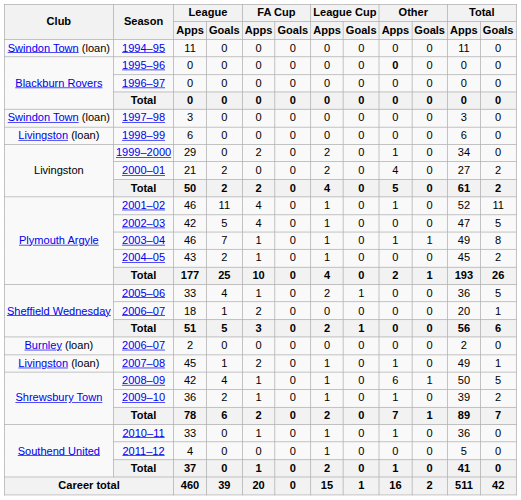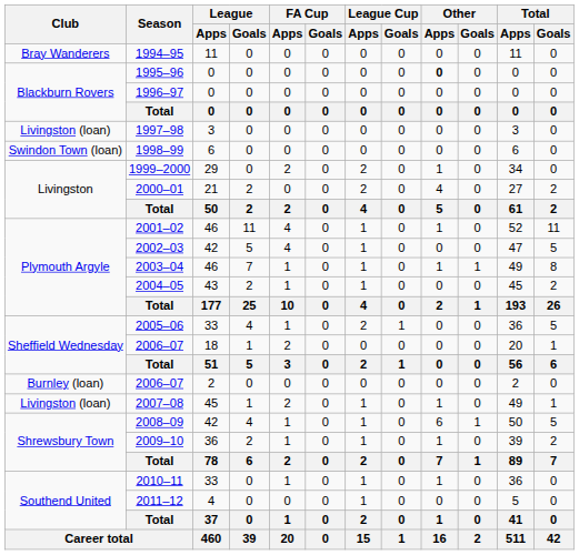 <table class="wikitable" style="text-align:center">
 <tr>
 <th rowspan="2">Club</th>
 <th rowspan="2">Season</th>
 <th colspan="2">League</th>
 <th colspan="2">FA Cup</th>
 <th colspan="2">League Cup</th>
 <th colspan="2">Other</th>
 <th colspan="2">Total</th>
 </tr>
 <tr>
 <th>Apps</th>
 <th>Goals</th>
 <th>Apps</th>
 <th>Goals</th>
 <th>Apps</th>
 <th>Goals</th>
 <th>Apps</th>
 <th>Goals</th>
 <th>Apps</th>
 <th>Goals</th>
 </tr>
 <tr>
-<td><a href='#'>Swindon Town</a> (loan)</td>
+<td><a href='#'>Bray Wanderers</a></td>
 <td><a href='#'>1994–95</a></td>
 <td>11</td>
 <td>0</td>
 <td>0</td>
 <td>0</td>
 <td>0</td>
 <td>0</td>
 <td>0</td>
 <td>0</td>
 <td>11</td>
 <td>0</td>
 </tr>
 <tr>
 <td rowspan="3"><a href='#'>Blackburn Rovers</a></td>
 <td><a href='#'>1995–96</a></td>
 <td>0</td>
 <td>0</td>
 <td>0</td>
 <td>0</td>
 <td>0</td>
 <td>0</td>
 <td><strong>0</strong></td>
 <td>0</td>
 <td>0</td>
 <td>0</td>
 </tr>
 <tr>
 <td><a href='#'>1996–97</a></td>
 <td>0</td>
 <td>0</td>
 <td>0</td>
 <td>0</td>
 <td>0</td>
 <td>0</td>
 <td>0</td>
 <td>0</td>
 <td>0</td>
 <td>0</td>
 </tr>
 <tr>
 <th>Total</th>
 <th>0</th>
 <th>0</th>
 <th>0</th>
 <th>0</th>
 <th>0</th>
 <th>0</th>
 <th>0</th>
 <th>0</th>
 <th>0</th>
 <th>0</th>
 </tr>
 <tr>
-<td><a href='#'>Swindon Town</a> (loan)</td>
+<td><a href='#'>Livingston</a> (loan)</td>
 <td><a href='#'>1997–98</a></td>
 <td>3</td>
 <td>0</td>
 <td>0</td>
 <td>0</td>
 <td>0</td>
 <td>0</td>
 <td>0</td>
 <td>0</td>
 <td>3</td>
 <td>0</td>
 </tr>
 <tr>
-<td><a href='#'>Livingston</a> (loan)</td>
+<td><a href='#'>Swindon Town</a> (loan)</td>
 <td><a href='#'>1998–99</a></td>
 <td>6</td>
 <td>0</td>
 <td>0</td>
 <td>0</td>
 <td>0</td>
 <td>0</td>
 <td>0</td>
 <td>0</td>
 <td>6</td>
 <td>0</td>
 </tr>
 <tr>
 <td rowspan="3">Livingston</td>
 <td><a href='#'>1999–2000</a></td>
 <td>29</td>
 <td>0</td>
 <td>2</td>
 <td>0</td>
 <td>2</td>
 <td>0</td>
 <td>1</td>
 <td>0</td>
 <td>34</td>
 <td>0</td>
 </tr>
 <tr>
 <td><a href='#'>2000–01</a></td>
 <td>21</td>
 <td>2</td>
 <td>0</td>
 <td>0</td>
 <td>2</td>
 <td>0</td>
 <td>4</td>
 <td>0</td>
 <td>27</td>
 <td>2</td>
 </tr>
 <tr>
 <th>Total</th>
 <th>50</th>
 <th>2</th>
 <th>2</th>
 <th>0</th>
 <th>4</th>
 <th>0</th>
 <th>5</th>
 <th>0</th>
 <th>61</th>
 <th>2</th>
 </tr>
 <tr>
 <td rowspan="5"><a href='#'>Plymouth Argyle</a></td>
 <td><a href='#'>2001–02</a></td>
 <td>46</td>
 <td>11</td>
 <td>4</td>
 <td>0</td>
 <td>1</td>
 <td>0</td>
 <td>1</td>
 <td>0</td>
 <td>52</td>
 <td>11</td>
 </tr>
 <tr>
 <td><a href='#'>2002–03</a></td>
 <td>42</td>
 <td>5</td>
 <td>4</td>
 <td>0</td>
 <td>1</td>
 <td>0</td>
 <td>0</td>
 <td>0</td>
 <td>47</td>
 <td>5</td>
 </tr>
 <tr>
 <td><a href='#'>2003–04</a></td>
 <td>46</td>
 <td>7</td>
 <td>1</td>
 <td>0</td>
 <td>1</td>
 <td>0</td>
 <td>1</td>
 <td>1</td>
 <td>49</td>
 <td>8</td>
 </tr>
 <tr>
 <td><a href='#'>2004–05</a></td>
 <td>43</td>
 <td>2</td>
 <td>1</td>
 <td>0</td>
 <td>1</td>
 <td>0</td>
 <td>0</td>
 <td>0</td>
 <td>45</td>
 <td>2</td>
 </tr>
 <tr>
 <th>Total</th>
 <th>177</th>
 <th>25</th>
 <th>10</th>
 <th>0</th>
 <th>4</th>
 <th>0</th>
 <th>2</th>
 <th>1</th>
 <th>193</th>
 <th>26</th>
 </tr>
 <tr>
 <td rowspan="3"><a href='#'>Sheffield Wednesday</a></td>
 <td><a href='#'>2005–06</a></td>
 <td>33</td>
 <td>4</td>
 <td>1</td>
 <td>0</td>
 <td>2</td>
 <td>1</td>
 <td>0</td>
 <td>0</td>
 <td>36</td>
 <td>5</td>
 </tr>
 <tr>
 <td><a href='#'>2006–07</a></td>
 <td>18</td>
 <td>1</td>
 <td>2</td>
 <td>0</td>
 <td>0</td>
 <td>0</td>
 <td>0</td>
 <td>0</td>
 <td>20</td>
 <td>1</td>
 </tr>
 <tr>
 <th>Total</th>
 <th>51</th>
 <th>5</th>
 <th>3</th>
 <th>0</th>
 <th>2</th>
 <th>1</th>
 <th>0</th>
 <th>0</th>
 <th>56</th>
 <th>6</th>
 </tr>
 <tr>
 <td><a href='#'>Burnley</a> (loan)</td>
 <td><a href='#'>2006–07</a></td>
 <td>2</td>
 <td>0</td>
 <td>0</td>
 <td>0</td>
 <td>0</td>
 <td>0</td>
 <td>0</td>
 <td>0</td>
 <td>2</td>
 <td>0</td>
 </tr>
 <tr>
 <td><a href='#'>Livingston</a> (loan)</td>
 <td><a href='#'>2007–08</a></td>
 <td>45</td>
 <td>1</td>
 <td>2</td>
 <td>0</td>
 <td>1</td>
 <td>0</td>
 <td>1</td>
 <td>0</td>
 <td>49</td>
 <td>1</td>
 </tr>
 <tr>
 <td rowspan="3"><a href='#'>Shrewsbury Town</a></td>
 <td><a href='#'>2008–09</a></td>
 <td>42</td>
 <td>4</td>
 <td>1</td>
 <td>0</td>
 <td>1</td>
 <td>0</td>
 <td>6</td>
 <td>1</td>
 <td>50</td>
 <td>5</td>
 </tr>
 <tr>
 <td><a href='#'>2009–10</a></td>
 <td>36</td>
 <td>2</td>
 <td>1</td>
 <td>0</td>
 <td>1</td>
 <td>0</td>
 <td>1</td>
 <td>0</td>
 <td>39</td>
 <td>2</td>
 </tr>
 <tr>
 <th>Total</th>
 <th>78</th>
 <th>6</th>
 <th>2</th>
 <th>0</th>
 <th>2</th>
 <th>0</th>
 <th>7</th>
 <th>1</th>
 <th>89</th>
 <th>7</th>
 </tr>
 <tr>
 <td rowspan="3"><a href='#'>Southend United</a></td>
 <td><a href='#'>2010–11</a></td>
 <td>33</td>
 <td>0</td>
 <td>1</td>
 <td>0</td>
 <td>1</td>
 <td>0</td>
 <td>1</td>
 <td>0</td>
 <td>36</td>
 <td>0</td>
 </tr>
 <tr>
 <td><a href='#'>2011–12</a></td>
 <td>4</td>
 <td>0</td>
 <td>0</td>
 <td>0</td>
 <td>1</td>
 <td>0</td>
 <td>0</td>
 <td>0</td>
 <td>5</td>
 <td>0</td>
 </tr>
 <tr>
 <th>Total</th>
 <th>37</th>
 <th>0</th>
 <th>1</th>
 <th>0</th>
 <th>2</th>
 <th>0</th>
 <th>1</th>
 <th>0</th>
 <th>41</th>
 <th>0</th>
 </tr>
 <tr>
 <th colspan="2">Career total</th>
 <th>460</th>
 <th>39</th>
 <th>20</th>
 <th>0</th>
 <th>15</th>
 <th>1</th>
 <th>16</th>
 <th>2</th>
 <th>511</th>
 <th>42</th>
 </tr>
 </table>
